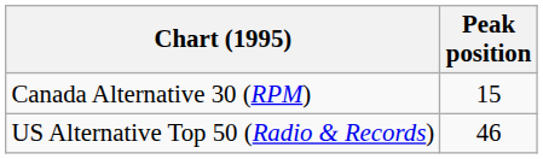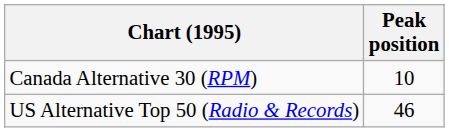 <table class="wikitable sortable">
 <tr>
 <th>Chart (1995)</th>
 <th>Peak<br>position</th>
 </tr>
 <tr>
 <td align="left">Canada Alternative 30 (<a href='#'><em>RPM</em></a>)</td>
-<td style="text-align:center;">15</td>
+<td style="text-align:center;">10</td>
 </tr>
 <tr>
 <td align="left">US Alternative Top 50 (<em><a href='#'>Radio & Records</a></em>)</td>
 <td align="center">46</td>
 </tr>
 </table>
